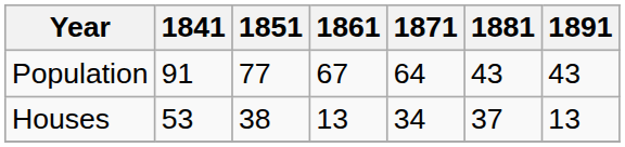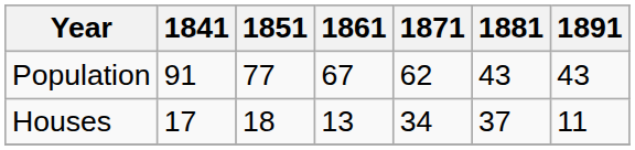 <table class="wikitable">
 <tr>
 <th>Year</th>
 <th>1841</th>
 <th>1851</th>
 <th>1861</th>
 <th>1871</th>
 <th>1881</th>
 <th>1891</th>
 </tr>
 <tr>
 <td>Population</td>
 <td>91</td>
 <td>77</td>
 <td>67</td>
-<td>64</td>
+<td>62</td>
 <td>43</td>
 <td>43</td>
 </tr>
 <tr>
 <td>Houses</td>
-<td>53</td>
-<td>38</td>
+<td>17</td>
+<td>18</td>
 <td>13</td>
 <td>34</td>
 <td>37</td>
-<td>13</td>
+<td>11</td>
 </tr>
 <tr>
 </tr>
 </table>
